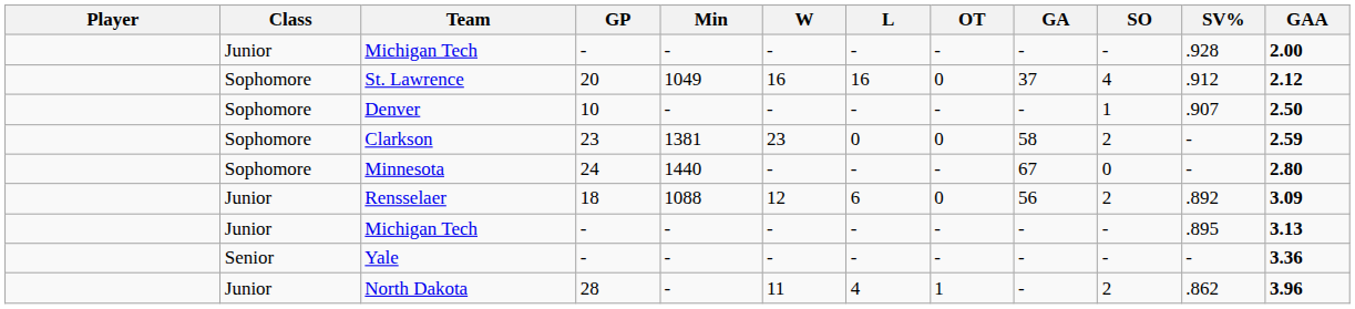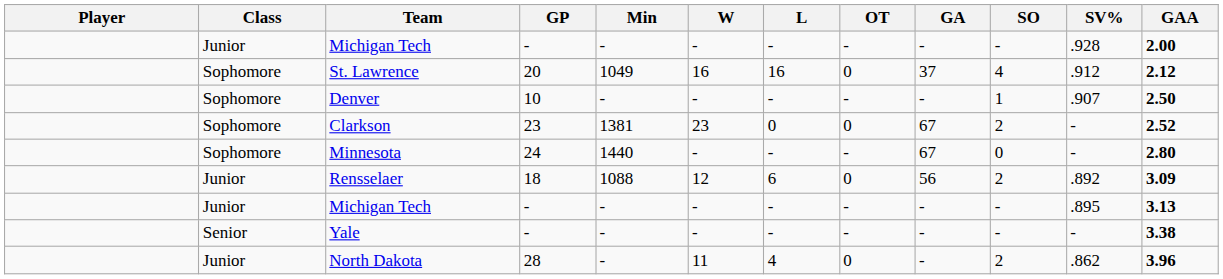 <table class="wikitable sortable">
 <tr>
 <th style="width: 11em;">Player</th>
 <th style="width: 7em;">Class</th>
 <th style="width: 11em;">Team</th>
 <th style="width: 4em;">GP</th>
 <th style="width: 5em;">Min</th>
 <th style="width: 4em;">W</th>
 <th style="width: 4em;">L</th>
 <th style="width: 4em;">OT</th>
 <th style="width: 4em;">GA</th>
 <th style="width: 4em;">SO</th>
 <th style="width: 4em;">SV%</th>
 <th style="width: 4em;">GAA</th>
 </tr>
 <tr>
 <td></td>
 <td>Junior</td>
 <td><a href='#'>Michigan Tech</a></td>
 <td>-</td>
 <td>-</td>
 <td>-</td>
 <td>-</td>
 <td>-</td>
 <td>-</td>
 <td>-</td>
 <td>.928</td>
 <td><strong>2.00</strong></td>
 </tr>
 <tr>
 <td></td>
 <td>Sophomore</td>
 <td><a href='#'>St. Lawrence</a></td>
 <td>20</td>
 <td>1049</td>
 <td>16</td>
 <td>16</td>
 <td>0</td>
 <td>37</td>
 <td>4</td>
 <td>.912</td>
 <td><strong>2.12</strong></td>
 </tr>
 <tr>
 <td></td>
 <td>Sophomore</td>
 <td><a href='#'>Denver</a></td>
 <td>10</td>
 <td>-</td>
 <td>-</td>
 <td>-</td>
 <td>-</td>
 <td>-</td>
 <td>1</td>
 <td>.907</td>
 <td><strong>2.50</strong></td>
 </tr>
 <tr>
 <td></td>
 <td>Sophomore</td>
 <td><a href='#'>Clarkson</a></td>
 <td>23</td>
 <td>1381</td>
 <td>23</td>
 <td>0</td>
 <td>0</td>
-<td>58</td>
+<td>67</td>
 <td>2</td>
 <td>-</td>
-<td><strong>2.59</strong></td>
+<td><strong>2.52</strong></td>
 </tr>
 <tr>
 <td></td>
 <td>Sophomore</td>
 <td><a href='#'>Minnesota</a></td>
 <td>24</td>
 <td>1440</td>
 <td>-</td>
 <td>-</td>
 <td>-</td>
 <td>67</td>
 <td>0</td>
 <td>-</td>
 <td><strong>2.80</strong></td>
 </tr>
 <tr>
 <td></td>
 <td>Junior</td>
 <td><a href='#'>Rensselaer</a></td>
 <td>18</td>
 <td>1088</td>
 <td>12</td>
 <td>6</td>
 <td>0</td>
 <td>56</td>
 <td>2</td>
 <td>.892</td>
 <td><strong>3.09</strong></td>
 </tr>
 <tr>
 <td></td>
 <td>Junior</td>
 <td><a href='#'>Michigan Tech</a></td>
 <td>-</td>
 <td>-</td>
 <td>-</td>
 <td>-</td>
 <td>-</td>
 <td>-</td>
 <td>-</td>
 <td>.895</td>
 <td><strong>3.13</strong></td>
 </tr>
 <tr>
 <td></td>
 <td>Senior</td>
 <td><a href='#'>Yale</a></td>
 <td>-</td>
 <td>-</td>
 <td>-</td>
 <td>-</td>
 <td>-</td>
 <td>-</td>
 <td>-</td>
 <td>-</td>
-<td><strong>3.36</strong></td>
+<td><strong>3.38</strong></td>
 </tr>
 <tr>
 <td></td>
 <td>Junior</td>
 <td><a href='#'>North Dakota</a></td>
 <td>28</td>
 <td>-</td>
 <td>11</td>
 <td>4</td>
-<td>1</td>
+<td>0</td>
 <td>-</td>
 <td>2</td>
 <td>.862</td>
 <td><strong>3.96</strong></td>
 </tr>
 </table>
